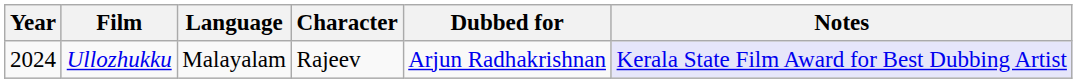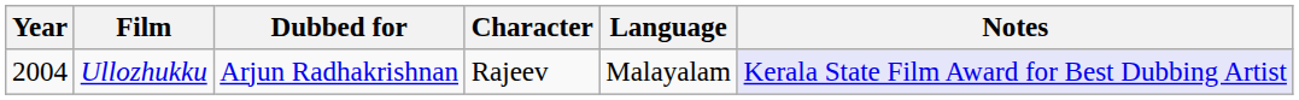 <table class="wikitable">
 <tr>
 <th>Year</th>
 <th>Film</th>
+<th>Dubbed for</th>
+<th>Character</th>
 <th>Language</th>
-<th>Character</th>
-<th>Dubbed for</th>
 <th>Notes</th>
 </tr>
 <tr>
-<td>2024</td>
+<td>2004</td>
 <td><em><a href='#'>Ullozhukku</a></em></td>
+<td><a href='#'>Arjun Radhakrishnan</a></td>
+<td>Rajeev</td>
 <td>Malayalam</td>
-<td>Rajeev</td>
-<td><a href='#'>Arjun Radhakrishnan</a></td>
 <td style="background: lavender;"><a href='#'>Kerala State Film Award for Best Dubbing Artist</a></td>
 </tr>
 </table>
